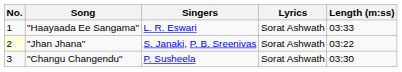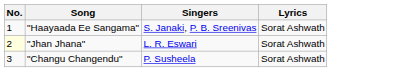 <table class="wikitable" style="font-size:95%;">
 <tr>
 <th>No.</th>
 <th>Song</th>
 <th>Singers</th>
 <th>Lyrics</th>
-<th>Length (m:ss)</th>
 </tr>
 <tr>
 <td>1</td>
 <td>"Haayaada Ee Sangama"</td>
-<td><a href='#'>L. R. Eswari</a></td>
+<td><a href='#'>S. Janaki</a>, <a href='#'>P. B. Sreenivas</a></td>
 <td>Sorat Ashwath</td>
-<td>03:33</td>
 </tr>
 <tr>
 <td style="background: lightyellow;">2</td>
 <td>"Jhan Jhana"</td>
-<td><a href='#'>S. Janaki</a>, <a href='#'>P. B. Sreenivas</a></td>
+<td><a href='#'>L. R. Eswari</a></td>
 <td>Sorat Ashwath</td>
-<td>03:22</td>
 </tr>
 <tr>
 <td>3</td>
 <td>"Changu Changendu"</td>
 <td><a href='#'>P. Susheela</a></td>
 <td>Sorat Ashwath</td>
-<td>03:30</td>
 </tr>
 </table>
